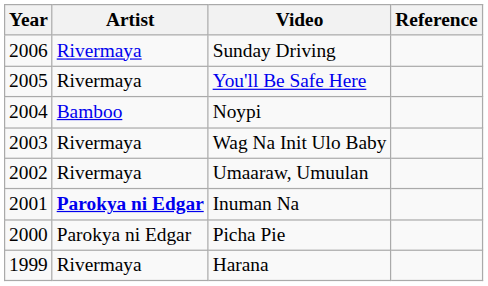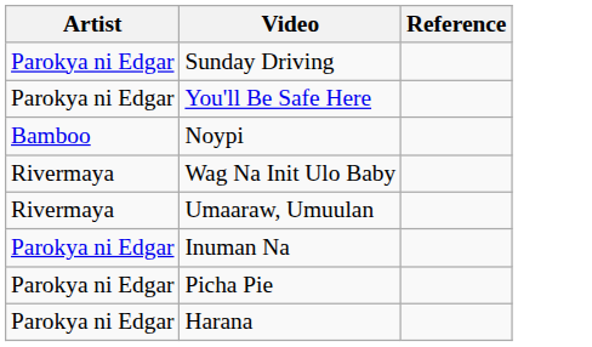 <table class="wikitable">
 <tr>
-<th>Year</th>
 <th>Artist</th>
 <th>Video</th>
 <th>Reference</th>
 </tr>
 <tr>
-<td>2006</td>
-<td><a href='#'>Rivermaya</a></td>
+<td><a href='#'>Parokya ni Edgar</a></td>
 <td>Sunday Driving</td>
 <td></td>
 </tr>
 <tr>
-<td>2005</td>
-<td>Rivermaya</td>
+<td>Parokya ni Edgar</td>
 <td><a href='#'>You'll Be Safe Here</a></td>
 <td></td>
 </tr>
 <tr>
-<td>2004</td>
 <td><a href='#'>Bamboo</a></td>
 <td>Noypi</td>
 <td></td>
 </tr>
 <tr>
-<td>2003</td>
 <td>Rivermaya</td>
 <td>Wag Na Init Ulo Baby</td>
 <td></td>
 </tr>
 <tr>
-<td>2002</td>
 <td>Rivermaya</td>
 <td>Umaaraw, Umuulan</td>
 <td></td>
 </tr>
 <tr>
-<td>2001</td>
-<td><strong><a href='#'>Parokya ni Edgar</a></strong></td>
+<td><a href='#'>Parokya ni Edgar</a></td>
 <td>Inuman Na</td>
 <td></td>
 </tr>
 <tr>
-<td>2000</td>
 <td>Parokya ni Edgar</td>
 <td>Picha Pie</td>
 <td></td>
 </tr>
 <tr>
-<td>1999</td>
-<td>Rivermaya</td>
+<td>Parokya ni Edgar</td>
 <td>Harana</td>
 <td></td>
 </tr>
 </table>
